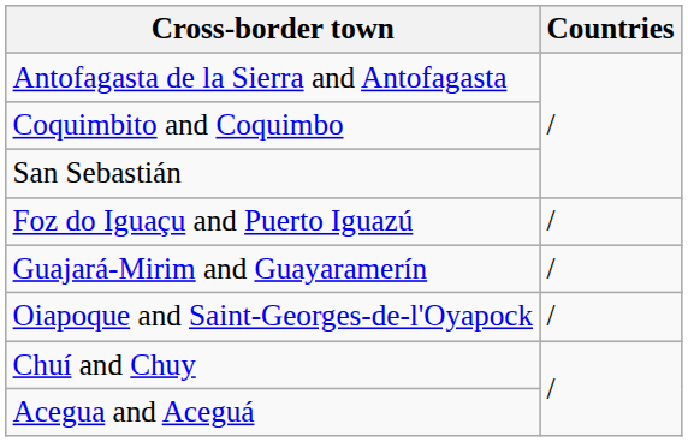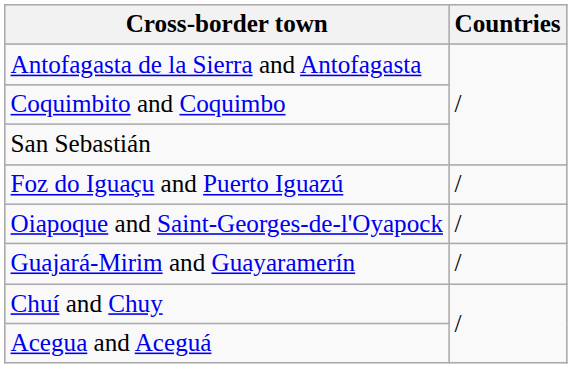 <table class="wikitable">
 <tr>
 <th>Cross-border town</th>
 <th>Countries</th>
 </tr>
 <tr>
 <td><a href='#'>Antofagasta de la Sierra</a> and  <a href='#'>Antofagasta</a></td>
 <td rowspan="3"> / </td>
 </tr>
 <tr>
 <td><a href='#'>Coquimbito</a> and  <a href='#'>Coquimbo</a></td>
 </tr>
 <tr>
 <td>San Sebastián</td>
 </tr>
 <tr>
 <td><a href='#'>Foz do Iguaçu</a> and  <a href='#'>Puerto Iguazú</a></td>
 <td>  / </td>
 </tr>
 <tr>
-<td><a href='#'>Guajará-Mirim</a> and  <a href='#'>Guayaramerín</a></td>
+<td><a href='#'>Oiapoque</a> and  <a href='#'>Saint-Georges-de-l'Oyapock</a></td>
 <td> / </td>
 </tr>
 <tr>
-<td><a href='#'>Oiapoque</a> and  <a href='#'>Saint-Georges-de-l'Oyapock</a></td>
+<td><a href='#'>Guajará-Mirim</a> and  <a href='#'>Guayaramerín</a></td>
 <td> / </td>
 </tr>
 <tr>
 <td><a href='#'>Chuí</a> and  <a href='#'>Chuy</a></td>
 <td rowspan="2"> / </td>
 </tr>
 <tr>
 <td><a href='#'>Acegua</a> and  <a href='#'>Aceguá</a></td>
 </tr>
 </table>
